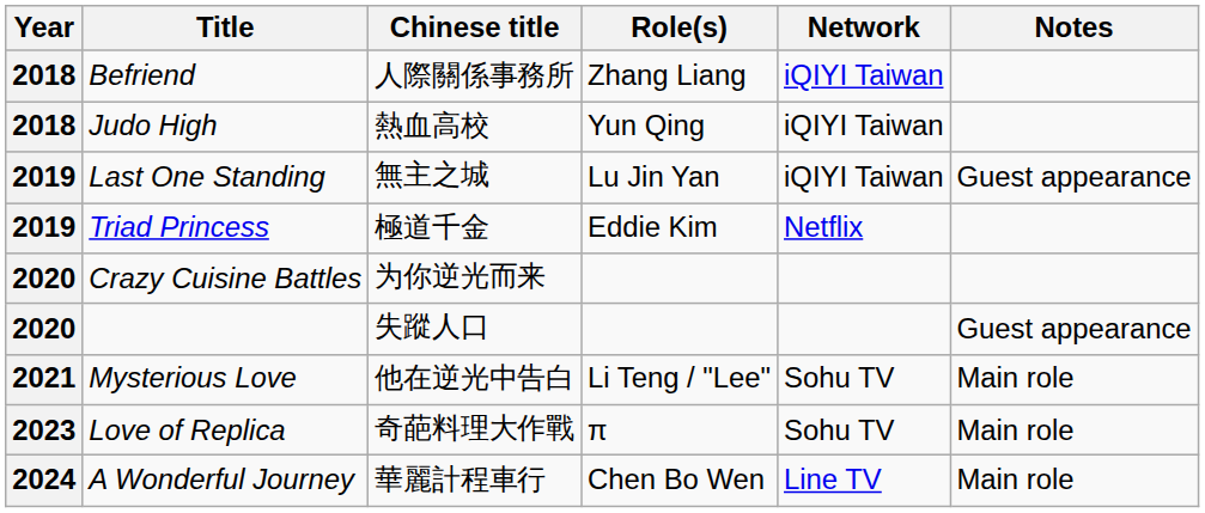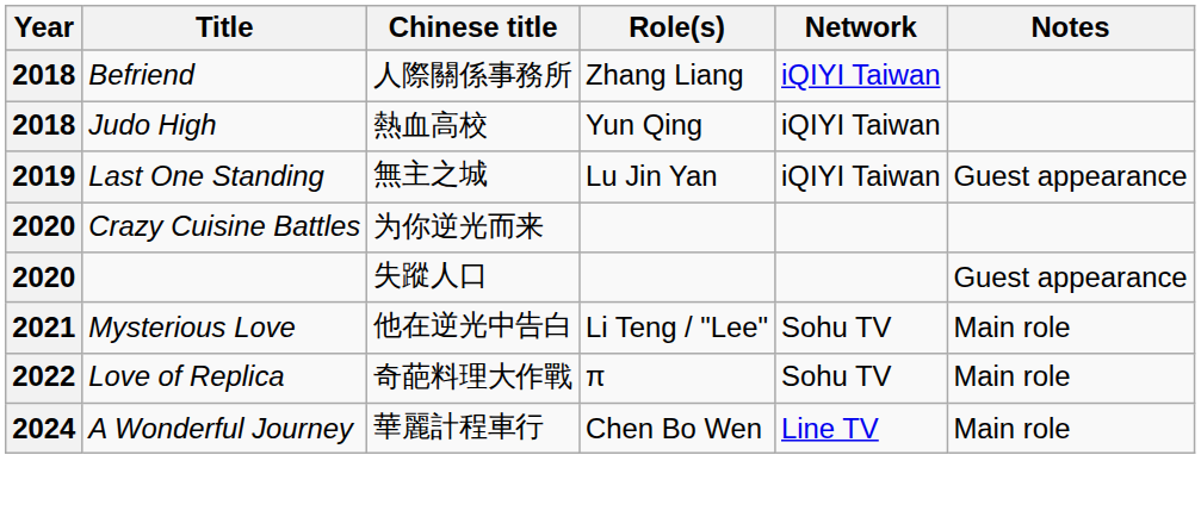 <table class="wikitable plainrowheaders sortable">
 <tr>
 <th scope="col">Year</th>
 <th scope="col">Title</th>
 <th scope="col">Chinese title</th>
 <th scope="col">Role(s)</th>
 <th scope="col">Network</th>
 <th scope="col" class="unsortable">Notes</th>
 </tr>
 <tr>
 <th scope=row>2018</th>
 <td><em>Befriend</em></td>
 <td>人際關係事務所</td>
 <td>Zhang Liang</td>
 <td><a href='#'>iQIYI Taiwan</a></td>
 <td></td>
 </tr>
 <tr>
 <th scope=row>2018</th>
 <td><em>Judo High</em></td>
 <td>熱血高校</td>
 <td>Yun Qing</td>
 <td>iQIYI Taiwan</td>
 <td></td>
 </tr>
 <tr>
 <th scope=row>2019</th>
 <td><em>Last One Standing</em></td>
 <td>無主之城</td>
 <td>Lu Jin Yan</td>
 <td>iQIYI Taiwan</td>
 <td>Guest appearance</td>
 </tr>
 <tr>
-<th scope=row>2019</th>
-<td><em><a href='#'>Triad Princess</a></em></td>
-<td>極道千金</td>
-<td>Eddie Kim</td>
-<td><a href='#'>Netflix</a></td>
-<td></td>
-</tr>
-<tr>
 <th scope=row>2020</th>
 <td><em>Crazy Cuisine Battles</em></td>
 <td>为你逆光而来</td>
 <td></td>
 <td></td>
 <td></td>
 </tr>
 <tr>
 <th>2020</th>
 <td></td>
 <td>失蹤人口</td>
 <td></td>
 <td></td>
 <td>Guest appearance</td>
 </tr>
 <tr>
 <th>2021</th>
 <td><em>Mysterious Love</em></td>
 <td>他在逆光中告白</td>
 <td>Li Teng / "Lee"</td>
 <td>Sohu TV</td>
 <td>Main role</td>
 </tr>
 <tr>
-<th>2023</th>
+<th>2022</th>
 <td><em>Love of Replica</em></td>
 <td>奇葩料理大作戰</td>
 <td>π</td>
 <td>Sohu TV</td>
 <td>Main role</td>
 </tr>
 <tr>
 <th>2024</th>
 <td><em>A Wonderful Journey</em></td>
 <td>華麗計程車行</td>
 <td>Chen Bo Wen</td>
 <td><a href='#'>Line TV</a></td>
 <td>Main role</td>
 </tr>
 </table>
